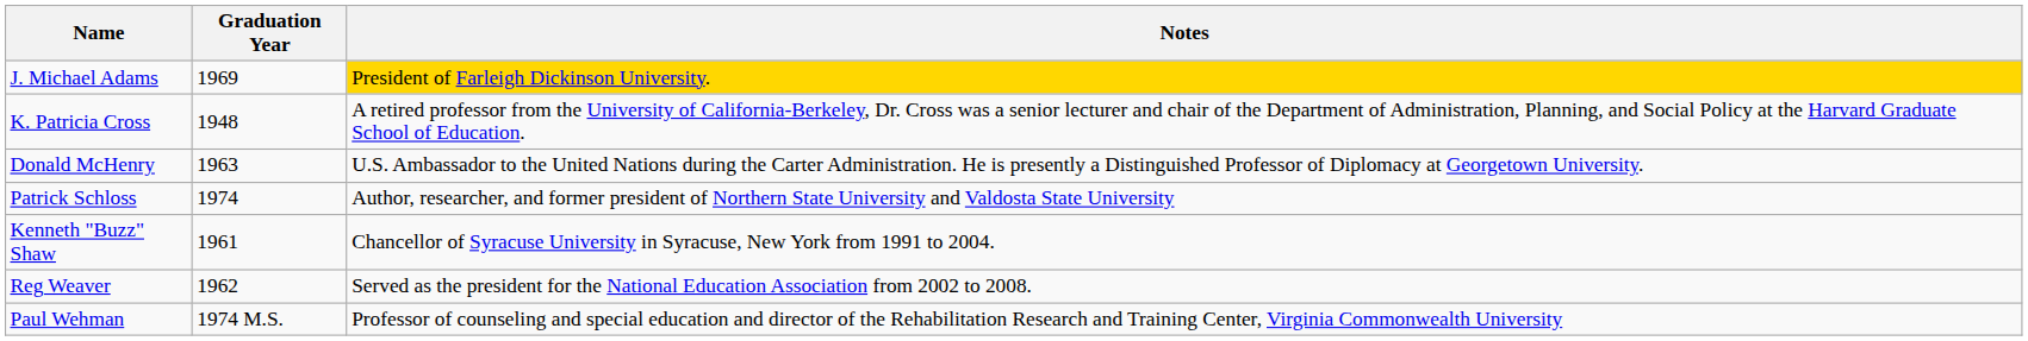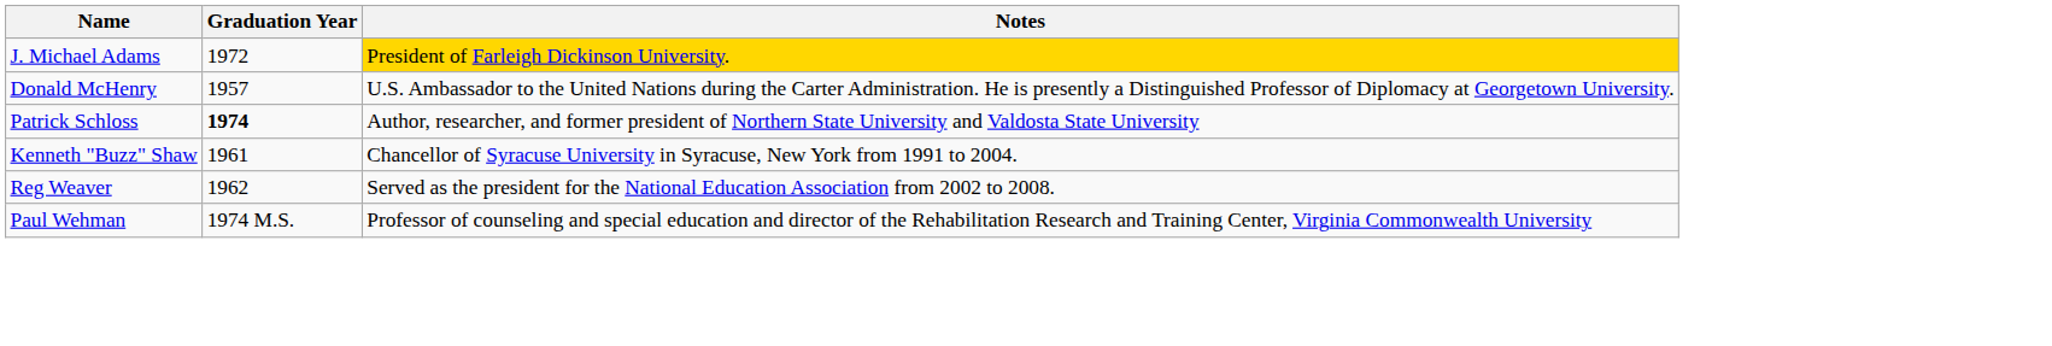 <table class="wikitable sortable">
 <tr>
 <th>Name</th>
 <th>Graduation Year</th>
 <th>Notes</th>
 </tr>
 <tr>
 <td><a href='#'>J. Michael Adams</a></td>
-<td>1969</td>
+<td>1972</td>
 <td style="background: gold;">President of <a href='#'>Farleigh Dickinson University</a>.</td>
 </tr>
 <tr>
-<td><a href='#'>K. Patricia Cross</a></td>
-<td>1948</td>
-<td>A retired professor from the <a href='#'>University of California-Berkeley</a>, Dr. Cross was a senior lecturer and chair of the Department of Administration, Planning, and Social Policy at the <a href='#'>Harvard Graduate School of Education</a>.</td>
-</tr>
-<tr>
 <td><a href='#'>Donald McHenry</a></td>
-<td>1963</td>
+<td>1957</td>
 <td>U.S. Ambassador to the United Nations during the Carter Administration. He is presently a Distinguished Professor of Diplomacy at <a href='#'>Georgetown University</a>.</td>
 </tr>
 <tr>
 <td><a href='#'>Patrick Schloss</a></td>
-<td>1974</td>
+<td><strong>1974</strong></td>
 <td>Author, researcher, and former president of <a href='#'>Northern State University</a> and <a href='#'>Valdosta State University</a></td>
 </tr>
 <tr>
 <td><a href='#'>Kenneth "Buzz" Shaw</a></td>
 <td>1961</td>
 <td>Chancellor of <a href='#'>Syracuse University</a> in Syracuse, New York from 1991 to 2004.</td>
 </tr>
 <tr>
 <td><a href='#'>Reg Weaver</a></td>
 <td>1962</td>
 <td>Served as the president for the <a href='#'>National Education Association</a> from 2002 to 2008.</td>
 </tr>
 <tr>
 <td><a href='#'>Paul Wehman</a></td>
 <td>1974 M.S.</td>
 <td>Professor of counseling and special education and director of the Rehabilitation Research and Training Center, <a href='#'>Virginia Commonwealth University</a></td>
 </tr>
 </table>
